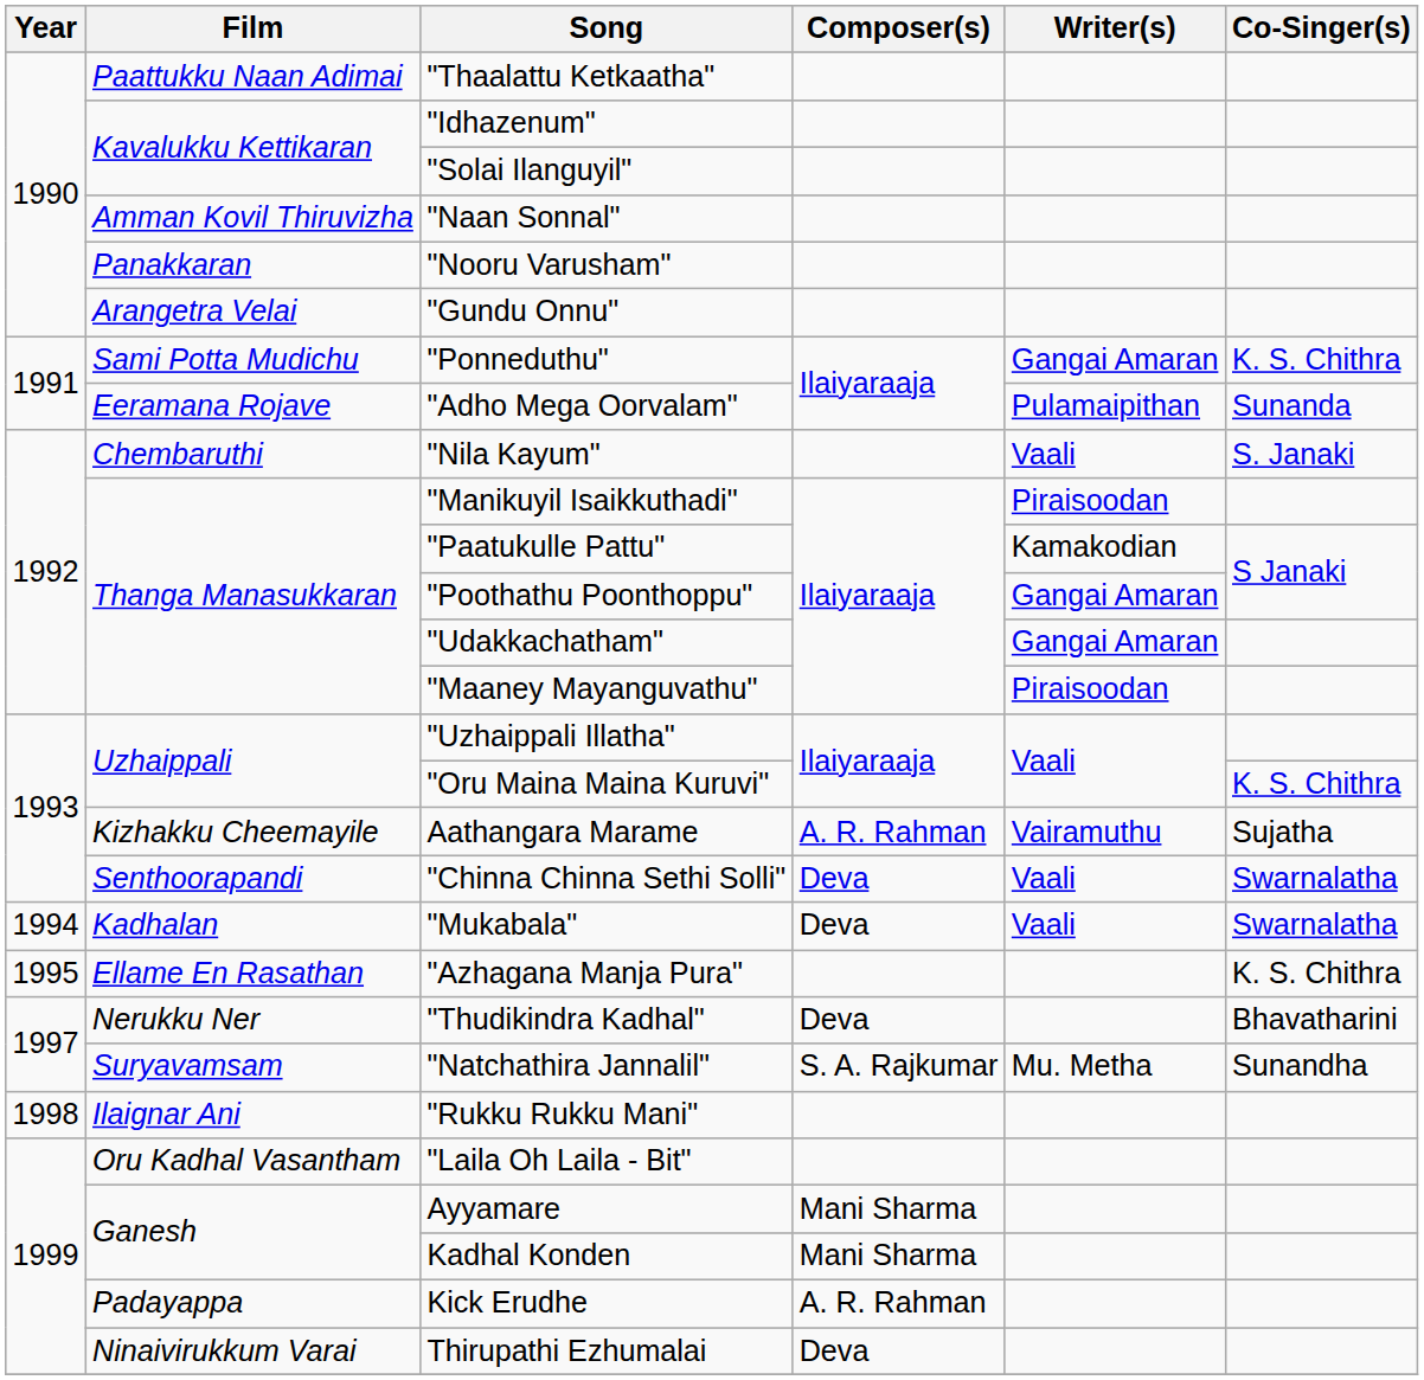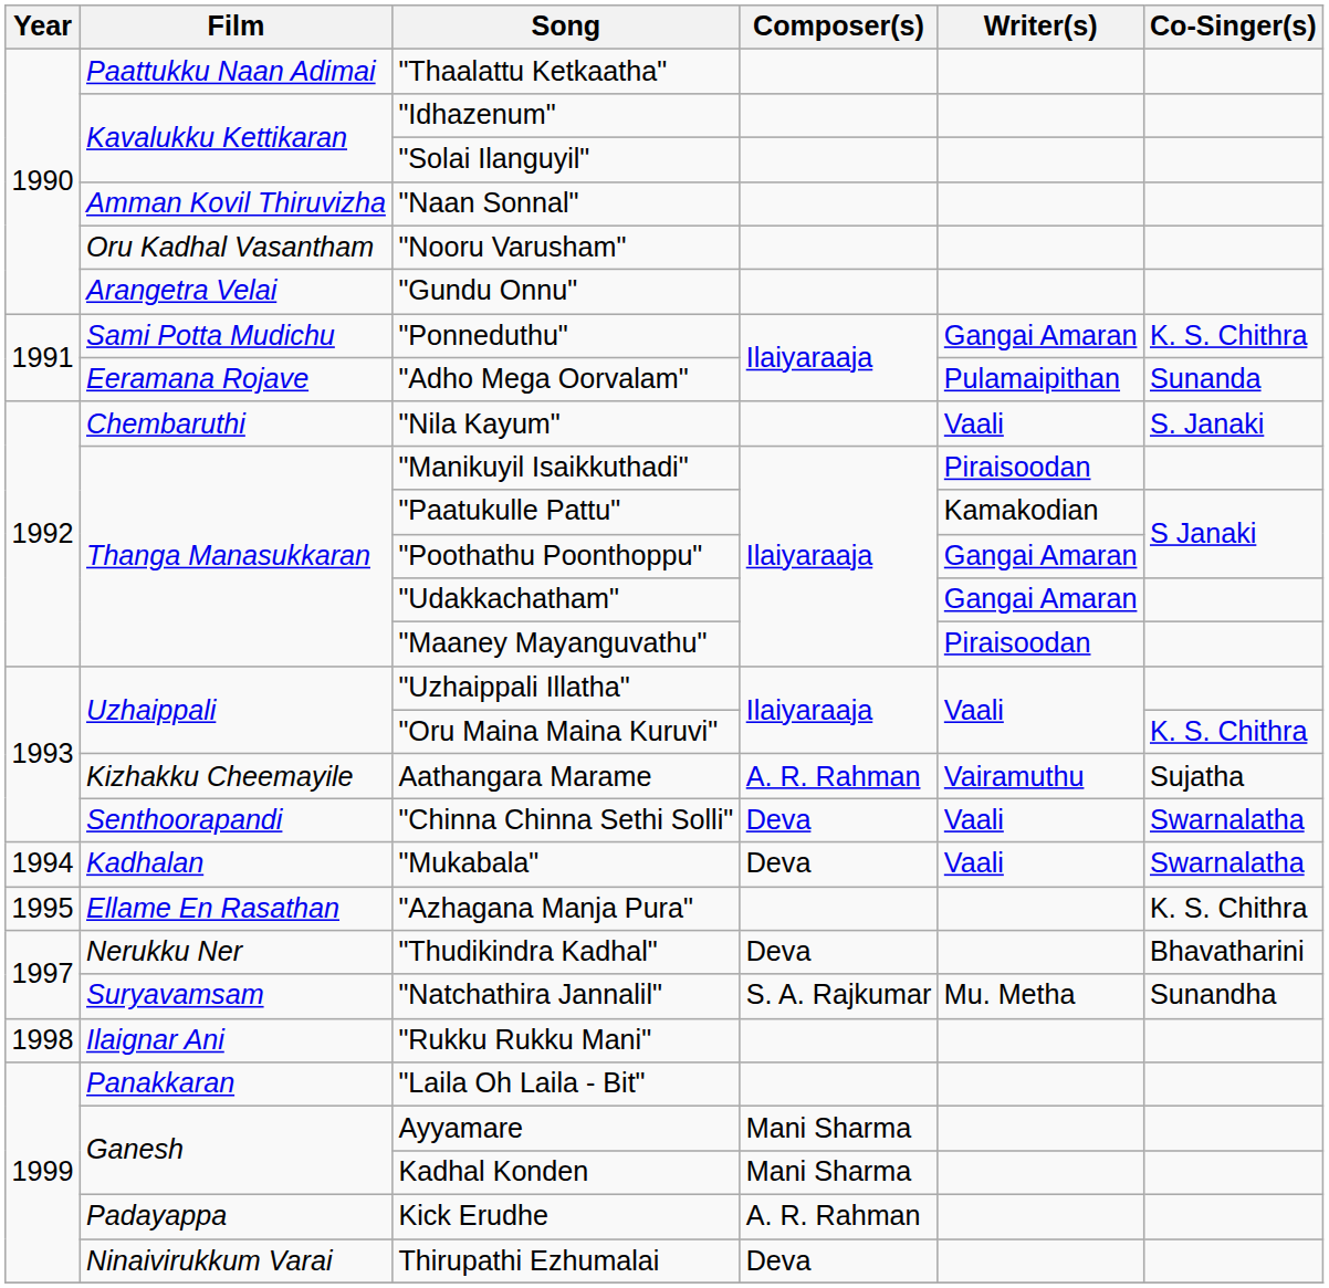 <table class="wikitable">
 <tr>
 <th>Year</th>
 <th>Film</th>
 <th>Song</th>
 <th>Composer(s)</th>
 <th>Writer(s)</th>
 <th>Co-Singer(s)</th>
 </tr>
 <tr>
 <td rowspan="6">1990</td>
 <td><em><a href='#'>Paattukku Naan Adimai</a></em></td>
 <td>"Thaalattu Ketkaatha"</td>
 <td></td>
 <td></td>
 <td></td>
 </tr>
 <tr>
 <td rowspan=2><em><a href='#'>Kavalukku Kettikaran</a></em></td>
 <td>"Idhazenum"</td>
 <td></td>
 <td></td>
 <td></td>
 </tr>
 <tr>
 <td>"Solai Ilanguyil"</td>
 <td></td>
 <td></td>
 <td></td>
 </tr>
 <tr>
 <td><em><a href='#'>Amman Kovil Thiruvizha</a></em></td>
 <td>"Naan Sonnal"</td>
 <td></td>
 <td></td>
 <td></td>
 </tr>
 <tr>
-<td><em><a href='#'>Panakkaran</a></em></td>
+<td><em>Oru Kadhal Vasantham</em></td>
 <td>"Nooru Varusham"</td>
 <td></td>
 <td></td>
 <td></td>
 </tr>
 <tr>
 <td><em><a href='#'>Arangetra Velai</a></em></td>
 <td>"Gundu Onnu"</td>
 <td></td>
 <td></td>
 <td></td>
 </tr>
 <tr>
 <td rowspan="2">1991</td>
 <td><em><a href='#'>Sami Potta Mudichu</a></em></td>
 <td>"Ponneduthu"</td>
 <td rowspan="2"><a href='#'>Ilaiyaraaja</a></td>
 <td><a href='#'>Gangai Amaran</a></td>
 <td><a href='#'>K. S. Chithra</a></td>
 </tr>
 <tr>
 <td><em><a href='#'>Eeramana Rojave</a></em></td>
 <td>"Adho Mega Oorvalam"</td>
 <td><a href='#'>Pulamaipithan</a></td>
 <td><a href='#'>Sunanda</a></td>
 </tr>
 <tr>
 <td rowspan="6">1992</td>
 <td><em><a href='#'>Chembaruthi</a></em></td>
 <td>"Nila Kayum"</td>
 <td></td>
 <td><a href='#'>Vaali</a></td>
 <td><a href='#'>S. Janaki</a></td>
 </tr>
 <tr>
 <td rowspan="5"><em><a href='#'>Thanga Manasukkaran</a></em></td>
 <td>"Manikuyil Isaikkuthadi"</td>
 <td rowspan="5"><a href='#'>Ilaiyaraaja</a></td>
 <td><a href='#'>Piraisoodan</a></td>
 <td></td>
 </tr>
 <tr>
 <td>"Paatukulle Pattu"</td>
 <td>Kamakodian</td>
 <td rowspan="2"><a href='#'>S Janaki</a></td>
 </tr>
 <tr>
 <td>"Poothathu Poonthoppu"</td>
 <td><a href='#'>Gangai Amaran</a></td>
 </tr>
 <tr>
 <td>"Udakkachatham"</td>
 <td><a href='#'>Gangai Amaran</a></td>
 <td></td>
 </tr>
 <tr>
 <td>"Maaney Mayanguvathu"</td>
 <td><a href='#'>Piraisoodan</a></td>
 <td></td>
 </tr>
 <tr>
 <td rowspan="4">1993</td>
 <td rowspan="2"><em><a href='#'>Uzhaippali</a></em></td>
 <td>"Uzhaippali Illatha"</td>
 <td rowspan=2><a href='#'>Ilaiyaraaja</a></td>
 <td rowspan="2"><a href='#'>Vaali</a></td>
 <td></td>
 </tr>
 <tr>
 <td>"Oru Maina Maina Kuruvi"</td>
 <td><a href='#'>K. S. Chithra</a></td>
 </tr>
 <tr>
 <td><em>Kizhakku Cheemayile</em></td>
 <td>Aathangara Marame</td>
 <td><a href='#'>A. R. Rahman</a></td>
 <td><a href='#'>Vairamuthu</a></td>
 <td>Sujatha</td>
 </tr>
 <tr>
 <td><em><a href='#'>Senthoorapandi</a></em></td>
 <td>"Chinna Chinna Sethi Solli"</td>
 <td><a href='#'>Deva</a></td>
 <td><a href='#'>Vaali</a></td>
 <td><a href='#'>Swarnalatha</a></td>
 </tr>
 <tr>
 <td>1994</td>
 <td><em><a href='#'>Kadhalan</a></em></td>
 <td>"Mukabala"</td>
 <td>Deva</td>
 <td><a href='#'>Vaali</a></td>
 <td><a href='#'>Swarnalatha</a></td>
 </tr>
 <tr>
 <td rowspan="1">1995</td>
 <td><em><a href='#'>Ellame En Rasathan</a></em></td>
 <td>"Azhagana Manja Pura"</td>
 <td></td>
 <td></td>
 <td>K. S. Chithra</td>
 </tr>
 <tr>
 <td rowspan="2">1997</td>
 <td><em>Nerukku Ner</em></td>
 <td>"Thudikindra Kadhal"</td>
 <td>Deva</td>
 <td></td>
 <td>Bhavatharini</td>
 </tr>
 <tr>
 <td><a href='#'><em>Suryavamsam</em></a></td>
 <td>"Natchathira Jannalil"</td>
 <td>S. A. Rajkumar</td>
 <td>Mu. Metha</td>
 <td>Sunandha</td>
 </tr>
 <tr>
 <td rowspan="1">1998</td>
 <td><em><a href='#'>Ilaignar Ani</a></em></td>
 <td>"Rukku Rukku Mani"</td>
 <td></td>
 <td></td>
 <td></td>
 </tr>
 <tr>
 <td rowspan="5">1999</td>
-<td><em>Oru Kadhal Vasantham</em></td>
+<td><em><a href='#'>Panakkaran</a></em></td>
 <td>"Laila Oh Laila - Bit"</td>
 <td></td>
 <td></td>
 <td></td>
 </tr>
 <tr>
 <td rowspan=2><em>Ganesh</em></td>
 <td>Ayyamare</td>
 <td>Mani Sharma</td>
 <td></td>
 <td></td>
 </tr>
 <tr>
 <td>Kadhal Konden</td>
 <td>Mani Sharma</td>
 <td></td>
 <td></td>
 </tr>
 <tr>
 <td><em>Padayappa</em></td>
 <td>Kick Erudhe</td>
 <td>A. R. Rahman</td>
 <td></td>
 <td></td>
 </tr>
 <tr>
 <td><em>Ninaivirukkum Varai</em></td>
 <td>Thirupathi Ezhumalai</td>
 <td>Deva</td>
 <td></td>
 <td></td>
 </tr>
 <tr>
 </tr>
 </table>
